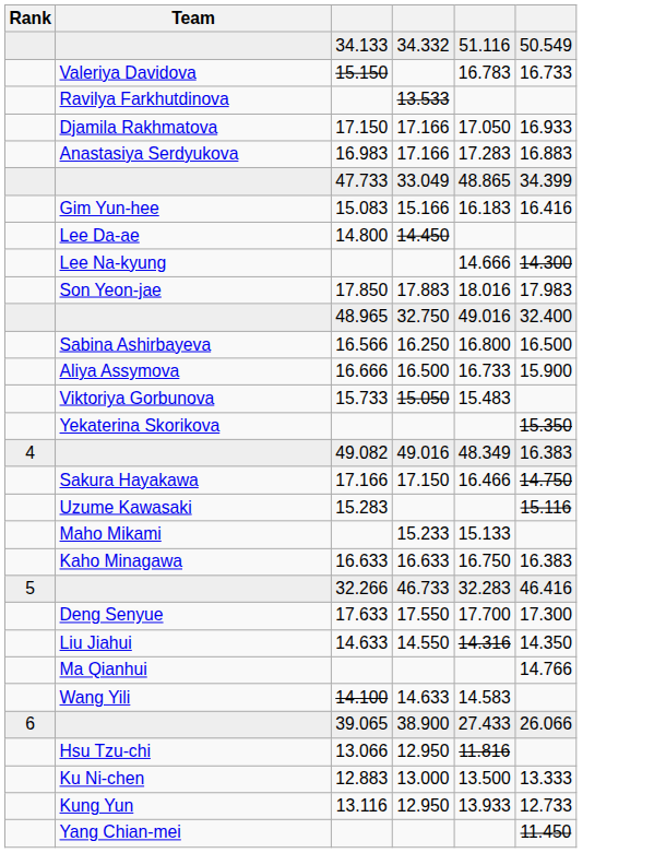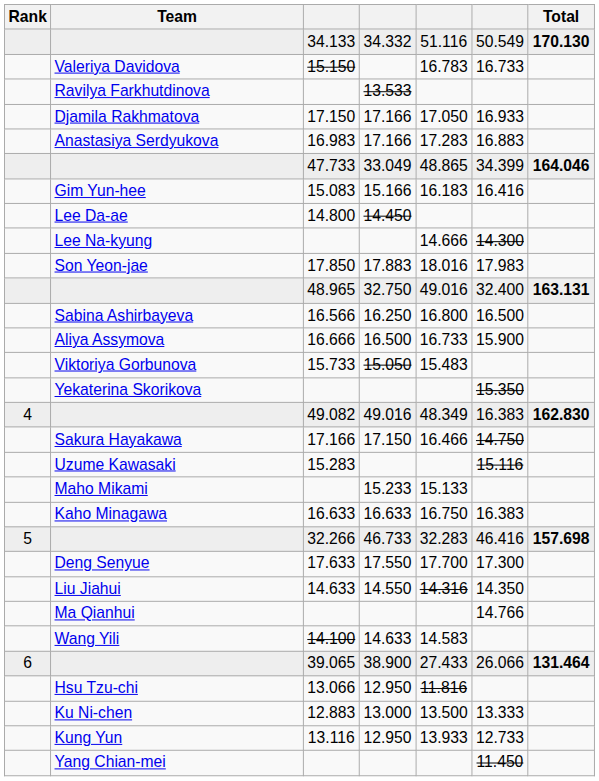 <table class=wikitable style="text-align:center">
 <tr>
 <th width=40>Rank</th>
 <th width=250>Team</th>
 <th width=50></th>
 <th width=50></th>
 <th width=50></th>
 <th width=50></th>
+<th width=60>Total</th>
 </tr>
 <tr bgcolor=eeeeee>
 <td></td>
 <td align=left></td>
 <td>34.133</td>
 <td>34.332</td>
 <td>51.116</td>
 <td>50.549</td>
+<td><strong>170.130</strong></td>
 </tr>
 <tr>
 <td></td>
 <td align=left><a href='#'>Valeriya Davidova</a></td>
 <td><s>15.150</s></td>
 <td></td>
 <td>16.783</td>
 <td>16.733</td>
+<td></td>
 </tr>
 <tr>
 <td></td>
 <td align=left><a href='#'>Ravilya Farkhutdinova</a></td>
 <td></td>
 <td><s>13.533</s></td>
+<td></td>
 <td></td>
 <td></td>
 </tr>
 <tr>
 <td></td>
 <td align=left><a href='#'>Djamila Rakhmatova</a></td>
 <td>17.150</td>
 <td>17.166</td>
 <td>17.050</td>
 <td>16.933</td>
+<td></td>
 </tr>
 <tr>
 <td></td>
 <td align=left><a href='#'>Anastasiya Serdyukova</a></td>
 <td>16.983</td>
 <td>17.166</td>
 <td>17.283</td>
 <td>16.883</td>
+<td></td>
 </tr>
 <tr bgcolor=eeeeee>
 <td></td>
 <td align=left></td>
 <td>47.733</td>
 <td>33.049</td>
 <td>48.865</td>
 <td>34.399</td>
+<td><strong>164.046</strong></td>
 </tr>
 <tr>
 <td></td>
 <td align=left><a href='#'>Gim Yun-hee</a></td>
 <td>15.083</td>
 <td>15.166</td>
 <td>16.183</td>
 <td>16.416</td>
+<td></td>
 </tr>
 <tr>
 <td></td>
 <td align=left><a href='#'>Lee Da-ae</a></td>
 <td>14.800</td>
 <td><s>14.450</s></td>
+<td></td>
 <td></td>
 <td></td>
 </tr>
 <tr>
 <td></td>
 <td align=left><a href='#'>Lee Na-kyung</a></td>
 <td></td>
 <td></td>
 <td>14.666</td>
 <td><s>14.300</s></td>
+<td></td>
 </tr>
 <tr>
 <td></td>
 <td align=left><a href='#'>Son Yeon-jae</a></td>
 <td>17.850</td>
 <td>17.883</td>
 <td>18.016</td>
 <td>17.983</td>
+<td></td>
 </tr>
 <tr bgcolor=eeeeee>
 <td></td>
 <td align=left></td>
 <td>48.965</td>
 <td>32.750</td>
 <td>49.016</td>
 <td>32.400</td>
+<td><strong>163.131</strong></td>
 </tr>
 <tr>
 <td></td>
 <td align=left><a href='#'>Sabina Ashirbayeva</a></td>
 <td>16.566</td>
 <td>16.250</td>
 <td>16.800</td>
 <td>16.500</td>
+<td></td>
 </tr>
 <tr>
 <td></td>
 <td align=left><a href='#'>Aliya Assymova</a></td>
 <td>16.666</td>
 <td>16.500</td>
 <td>16.733</td>
 <td>15.900</td>
+<td></td>
 </tr>
 <tr>
 <td></td>
 <td align=left><a href='#'>Viktoriya Gorbunova</a></td>
 <td>15.733</td>
 <td><s>15.050</s></td>
 <td>15.483</td>
+<td></td>
 <td></td>
 </tr>
 <tr>
 <td></td>
 <td align=left><a href='#'>Yekaterina Skorikova</a></td>
 <td></td>
 <td></td>
 <td></td>
 <td><s>15.350</s></td>
+<td></td>
 </tr>
 <tr bgcolor=eeeeee>
 <td>4</td>
 <td align=left></td>
 <td>49.082</td>
 <td>49.016</td>
 <td>48.349</td>
 <td>16.383</td>
+<td><strong>162.830</strong></td>
 </tr>
 <tr>
 <td></td>
 <td align=left><a href='#'>Sakura Hayakawa</a></td>
 <td>17.166</td>
 <td>17.150</td>
 <td>16.466</td>
 <td><s>14.750</s></td>
+<td></td>
 </tr>
 <tr>
 <td></td>
 <td align=left><a href='#'>Uzume Kawasaki</a></td>
 <td>15.283</td>
 <td></td>
 <td></td>
 <td><s>15.116</s></td>
+<td></td>
 </tr>
 <tr>
 <td></td>
 <td align=left><a href='#'>Maho Mikami</a></td>
 <td></td>
 <td>15.233</td>
 <td>15.133</td>
+<td></td>
 <td></td>
 </tr>
 <tr>
 <td></td>
 <td align=left><a href='#'>Kaho Minagawa</a></td>
 <td>16.633</td>
 <td>16.633</td>
 <td>16.750</td>
 <td>16.383</td>
+<td></td>
 </tr>
 <tr bgcolor=eeeeee>
 <td>5</td>
 <td align=left></td>
 <td>32.266</td>
 <td>46.733</td>
 <td>32.283</td>
 <td>46.416</td>
+<td><strong>157.698</strong></td>
 </tr>
 <tr>
 <td></td>
 <td align=left><a href='#'>Deng Senyue</a></td>
 <td>17.633</td>
 <td>17.550</td>
 <td>17.700</td>
 <td>17.300</td>
+<td></td>
 </tr>
 <tr>
 <td></td>
 <td align=left><a href='#'>Liu Jiahui</a></td>
 <td>14.633</td>
 <td>14.550</td>
 <td><s>14.316</s></td>
 <td>14.350</td>
+<td></td>
 </tr>
 <tr>
 <td></td>
 <td align=left><a href='#'>Ma Qianhui</a></td>
 <td></td>
 <td></td>
 <td></td>
 <td>14.766</td>
+<td></td>
 </tr>
 <tr>
 <td></td>
 <td align=left><a href='#'>Wang Yili</a></td>
 <td><s>14.100</s></td>
 <td>14.633</td>
 <td>14.583</td>
+<td></td>
 <td></td>
 </tr>
 <tr bgcolor=eeeeee>
 <td>6</td>
 <td align=left></td>
 <td>39.065</td>
 <td>38.900</td>
 <td>27.433</td>
 <td>26.066</td>
+<td><strong>131.464</strong></td>
 </tr>
 <tr>
 <td></td>
 <td align=left><a href='#'>Hsu Tzu-chi</a></td>
 <td>13.066</td>
 <td>12.950</td>
 <td><s>11.816</s></td>
+<td></td>
 <td></td>
 </tr>
 <tr>
 <td></td>
 <td align=left><a href='#'>Ku Ni-chen</a></td>
 <td>12.883</td>
 <td>13.000</td>
 <td>13.500</td>
 <td>13.333</td>
+<td></td>
 </tr>
 <tr>
 <td></td>
 <td align=left><a href='#'>Kung Yun</a></td>
 <td>13.116</td>
 <td>12.950</td>
 <td>13.933</td>
 <td>12.733</td>
+<td></td>
 </tr>
 <tr>
 <td></td>
 <td align=left><a href='#'>Yang Chian-mei</a></td>
 <td></td>
 <td></td>
 <td></td>
 <td><s>11.450</s></td>
+<td></td>
 </tr>
 </table>
